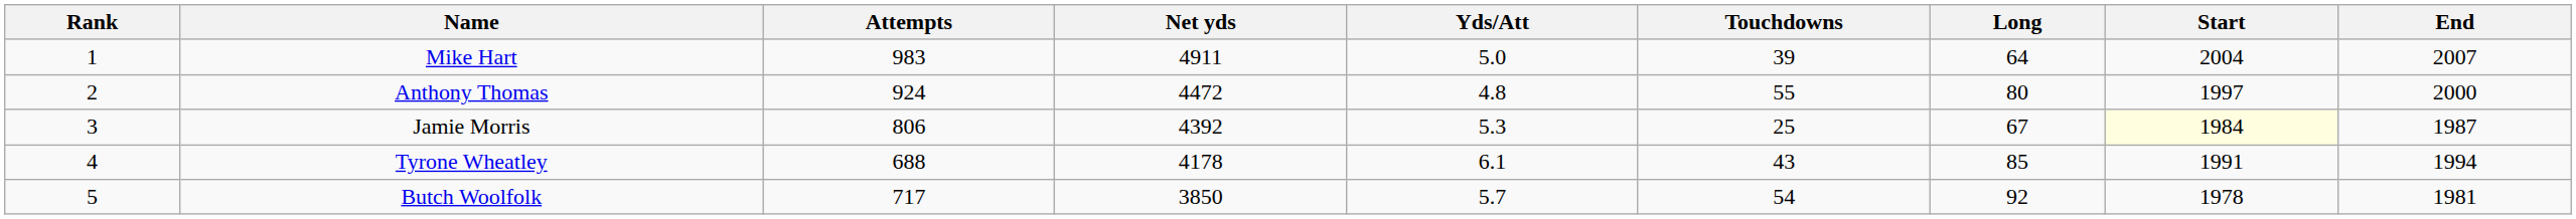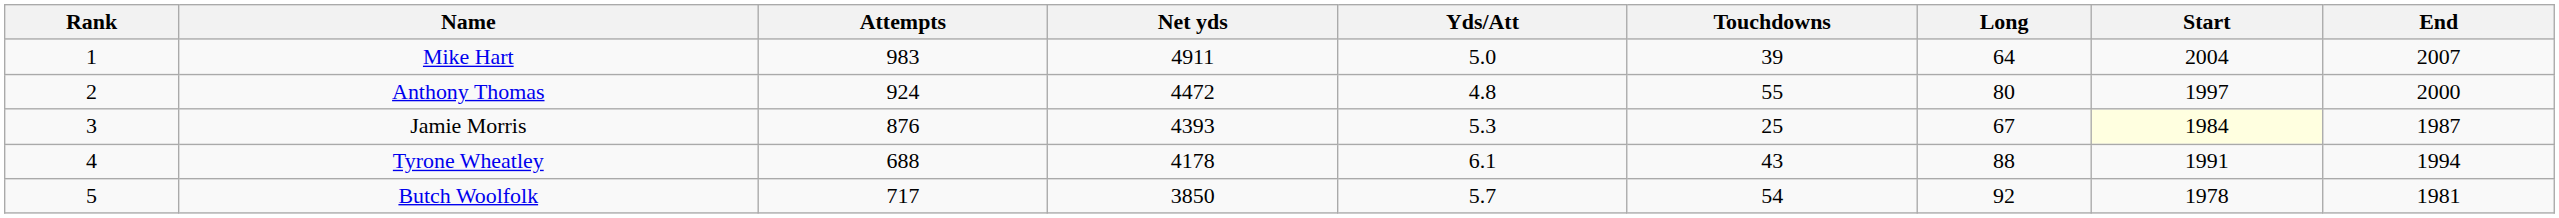 <table class="wikitable sortable">
 <tr>
 <th width="3%">Rank</th>
 <th width="10%">Name</th>
 <th width="5%">Attempts</th>
 <th width="5%">Net yds</th>
 <th width="5%">Yds/Att</th>
 <th width="5%">Touchdowns</th>
 <th width="3%">Long</th>
 <th width="4%">Start</th>
 <th width="4%">End</th>
 </tr>
 <tr align="center">
 <td>1</td>
 <td><a href='#'>Mike Hart</a></td>
 <td>983</td>
 <td>4911</td>
 <td>5.0</td>
 <td>39</td>
 <td>64</td>
 <td>2004</td>
 <td>2007</td>
 </tr>
 <tr align="center">
 <td>2</td>
 <td><a href='#'>Anthony Thomas</a></td>
 <td>924</td>
 <td>4472</td>
 <td>4.8</td>
 <td>55</td>
 <td>80</td>
 <td>1997</td>
 <td>2000</td>
 </tr>
 <tr align="center">
 <td>3</td>
 <td>Jamie Morris</td>
-<td>806</td>
-<td>4392</td>
+<td>876</td>
+<td>4393</td>
 <td>5.3</td>
 <td>25</td>
 <td>67</td>
 <td style="background: lightyellow;">1984</td>
 <td>1987</td>
 </tr>
 <tr align="center">
 <td>4</td>
 <td><a href='#'>Tyrone Wheatley</a></td>
 <td>688</td>
 <td>4178</td>
 <td>6.1</td>
 <td>43</td>
-<td>85</td>
+<td>88</td>
 <td>1991</td>
 <td>1994</td>
 </tr>
 <tr align="center">
 <td>5</td>
 <td><a href='#'>Butch Woolfolk</a></td>
 <td>717</td>
 <td>3850</td>
 <td>5.7</td>
 <td>54</td>
 <td>92</td>
 <td>1978</td>
 <td>1981</td>
 </tr>
 </table>
